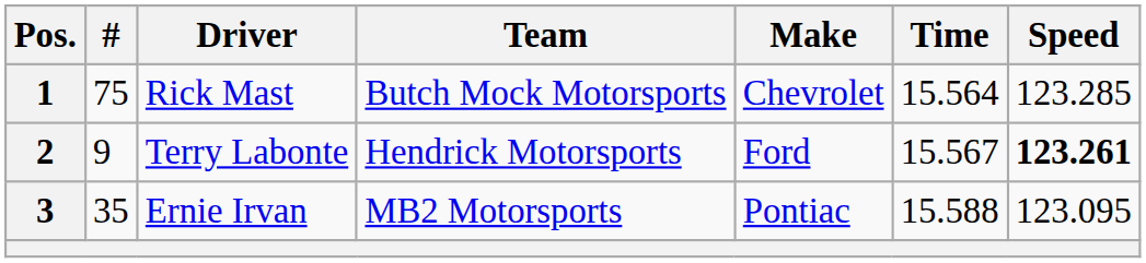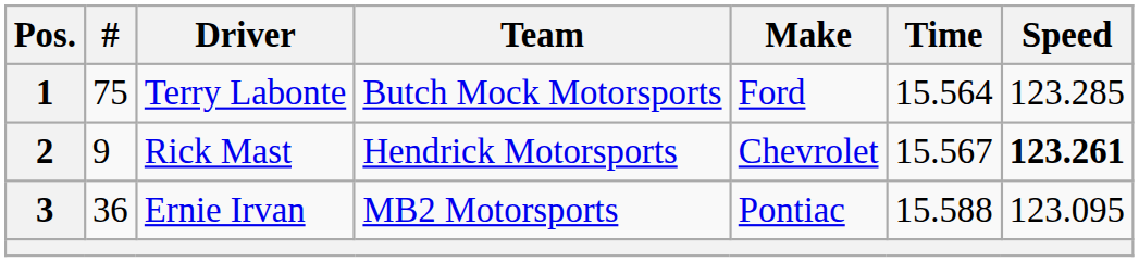 <table class="wikitable" style="font-size:95%">
 <tr>
 <th>Pos.</th>
 <th>#</th>
 <th>Driver</th>
 <th>Team</th>
 <th>Make</th>
 <th>Time</th>
 <th>Speed</th>
 </tr>
 <tr>
 <th>1</th>
 <td>75</td>
-<td><a href='#'>Rick Mast</a></td>
+<td><a href='#'>Terry Labonte</a></td>
 <td><a href='#'>Butch Mock Motorsports</a></td>
-<td><a href='#'>Chevrolet</a></td>
+<td><a href='#'>Ford</a></td>
 <td>15.564</td>
 <td>123.285</td>
 </tr>
 <tr>
 <th>2</th>
 <td>9</td>
-<td><a href='#'>Terry Labonte</a></td>
+<td><a href='#'>Rick Mast</a></td>
 <td><a href='#'>Hendrick Motorsports</a></td>
-<td><a href='#'>Ford</a></td>
+<td><a href='#'>Chevrolet</a></td>
 <td>15.567</td>
 <td><strong>123.261</strong></td>
 </tr>
 <tr>
 <th>3</th>
-<td>35</td>
+<td>36</td>
 <td><a href='#'>Ernie Irvan</a></td>
 <td><a href='#'>MB2 Motorsports</a></td>
 <td><a href='#'>Pontiac</a></td>
 <td>15.588</td>
 <td>123.095</td>
 </tr>
 <tr>
 <th colspan="7"></th>
 </tr>
 </table>
